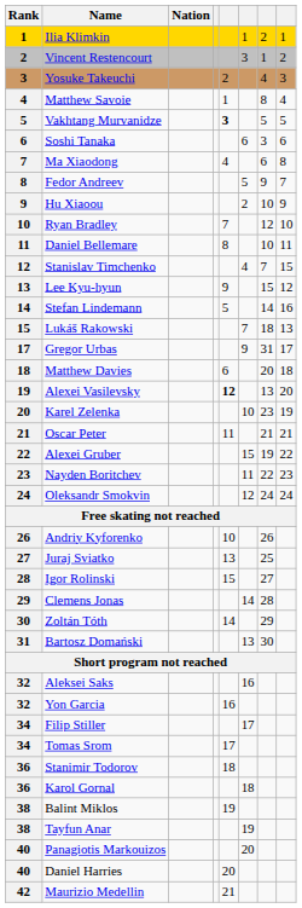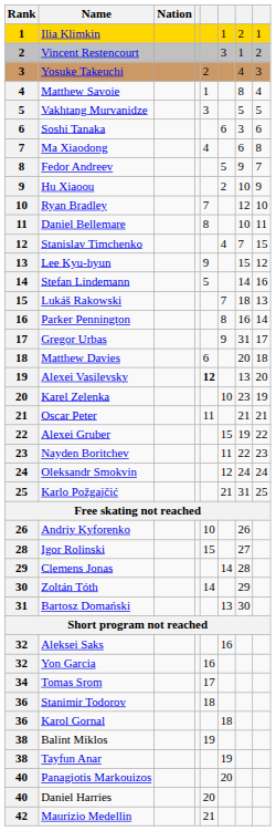 <table class="wikitable sortable">
 <tr>
 <th>Rank</th>
 <th>Name</th>
 <th>Nation</th>
 <th></th>
 <th></th>
 <th></th>
 <th></th>
 <th></th>
 </tr>
 <tr bgcolor=gold>
 <td align=center><strong>1</strong></td>
 <td><a href='#'>Ilia Klimkin</a></td>
 <td></td>
 <td></td>
 <td></td>
 <td>1</td>
 <td>2</td>
 <td>1</td>
 </tr>
 <tr bgcolor=silver>
 <td align=center><strong>2</strong></td>
 <td><a href='#'>Vincent Restencourt</a></td>
 <td></td>
 <td></td>
 <td></td>
 <td>3</td>
 <td>1</td>
 <td>2</td>
 </tr>
 <tr bgcolor=cc9966>
 <td align=center><strong>3</strong></td>
 <td><a href='#'>Yosuke Takeuchi</a></td>
 <td></td>
 <td></td>
 <td>2</td>
 <td></td>
 <td>4</td>
 <td>3</td>
 </tr>
 <tr>
 <th>4</th>
 <td><a href='#'>Matthew Savoie</a></td>
 <td></td>
 <td></td>
 <td>1</td>
 <td></td>
 <td>8</td>
 <td>4</td>
 </tr>
 <tr>
 <th>5</th>
 <td><a href='#'>Vakhtang Murvanidze</a></td>
 <td></td>
 <td></td>
-<td><strong>3</strong></td>
+<td>3</td>
 <td></td>
 <td>5</td>
 <td>5</td>
 </tr>
 <tr>
 <th>6</th>
 <td><a href='#'>Soshi Tanaka</a></td>
 <td></td>
 <td></td>
 <td></td>
 <td>6</td>
 <td>3</td>
 <td>6</td>
 </tr>
 <tr>
 <th>7</th>
 <td><a href='#'>Ma Xiaodong</a></td>
 <td></td>
 <td></td>
 <td>4</td>
 <td></td>
 <td>6</td>
 <td>8</td>
 </tr>
 <tr>
 <th>8</th>
 <td><a href='#'>Fedor Andreev</a></td>
 <td></td>
 <td></td>
 <td></td>
 <td>5</td>
 <td>9</td>
 <td>7</td>
 </tr>
 <tr>
 <th>9</th>
 <td><a href='#'>Hu Xiaoou</a></td>
 <td></td>
 <td></td>
 <td></td>
 <td>2</td>
 <td>10</td>
 <td>9</td>
 </tr>
 <tr>
 <th>10</th>
 <td><a href='#'>Ryan Bradley</a></td>
 <td></td>
 <td></td>
 <td>7</td>
 <td></td>
 <td>12</td>
 <td>10</td>
 </tr>
 <tr>
 <th>11</th>
 <td><a href='#'>Daniel Bellemare</a></td>
 <td></td>
 <td></td>
 <td>8</td>
 <td></td>
 <td>10</td>
 <td>11</td>
 </tr>
 <tr>
 <th>12</th>
 <td><a href='#'>Stanislav Timchenko</a></td>
 <td></td>
 <td></td>
 <td></td>
 <td>4</td>
 <td>7</td>
 <td>15</td>
 </tr>
 <tr>
 <th>13</th>
 <td><a href='#'>Lee Kyu-hyun</a></td>
 <td></td>
 <td></td>
 <td>9</td>
 <td></td>
 <td>15</td>
 <td>12</td>
 </tr>
 <tr>
 <th>14</th>
 <td><a href='#'>Stefan Lindemann</a></td>
 <td></td>
 <td></td>
 <td>5</td>
 <td></td>
 <td>14</td>
 <td>16</td>
 </tr>
 <tr>
 <th>15</th>
 <td><a href='#'>Lukáš Rakowski</a></td>
 <td></td>
 <td></td>
 <td></td>
 <td>7</td>
 <td>18</td>
 <td>13</td>
 </tr>
 <tr>
+<th>16</th>
+<td><a href='#'>Parker Pennington</a></td>
+<td></td>
+<td></td>
+<td></td>
+<td>8</td>
+<td>16</td>
+<td>14</td>
+</tr>
+<tr>
 <th>17</th>
 <td><a href='#'>Gregor Urbas</a></td>
 <td></td>
 <td></td>
 <td></td>
 <td>9</td>
 <td>31</td>
 <td>17</td>
 </tr>
 <tr>
 <th>18</th>
 <td><a href='#'>Matthew Davies</a></td>
 <td></td>
 <td></td>
 <td>6</td>
 <td></td>
 <td>20</td>
 <td>18</td>
 </tr>
 <tr>
 <th>19</th>
 <td><a href='#'>Alexei Vasilevsky</a></td>
 <td></td>
 <td></td>
 <td><strong>12</strong></td>
 <td></td>
 <td>13</td>
 <td>20</td>
 </tr>
 <tr>
 <th>20</th>
 <td><a href='#'>Karel Zelenka</a></td>
 <td></td>
 <td></td>
 <td></td>
 <td>10</td>
 <td>23</td>
 <td>19</td>
 </tr>
 <tr>
 <th>21</th>
 <td><a href='#'>Oscar Peter</a></td>
 <td></td>
 <td></td>
 <td>11</td>
 <td></td>
 <td>21</td>
 <td>21</td>
 </tr>
 <tr>
 <th>22</th>
 <td><a href='#'>Alexei Gruber</a></td>
 <td></td>
 <td></td>
 <td></td>
 <td>15</td>
 <td>19</td>
 <td>22</td>
 </tr>
 <tr>
 <th>23</th>
 <td><a href='#'>Nayden Boritchev</a></td>
 <td></td>
 <td></td>
 <td></td>
 <td>11</td>
 <td>22</td>
 <td>23</td>
 </tr>
 <tr>
 <th>24</th>
 <td><a href='#'>Oleksandr Smokvin</a></td>
 <td></td>
 <td></td>
 <td></td>
 <td>12</td>
 <td>24</td>
 <td>24</td>
 </tr>
 <tr>
+<th>25</th>
+<td><a href='#'>Karlo Požgajčić</a></td>
+<td></td>
+<td></td>
+<td></td>
+<td>21</td>
+<td>31</td>
+<td>25</td>
+</tr>
+<tr>
 <th colspan=8>Free skating not reached</th>
 </tr>
 <tr>
 <th>26</th>
 <td><a href='#'>Andriy Kyforenko</a></td>
 <td></td>
 <td></td>
 <td>10</td>
 <td></td>
 <td>26</td>
-<td></td>
-</tr>
-<tr>
-<th>27</th>
-<td><a href='#'>Juraj Sviatko</a></td>
-<td></td>
-<td></td>
-<td>13</td>
-<td></td>
-<td>25</td>
 <td></td>
 </tr>
 <tr>
 <th>28</th>
 <td><a href='#'>Igor Rolinski</a></td>
 <td></td>
 <td></td>
 <td>15</td>
 <td></td>
 <td>27</td>
 <td></td>
 </tr>
 <tr>
 <th>29</th>
 <td><a href='#'>Clemens Jonas</a></td>
 <td></td>
 <td></td>
 <td></td>
 <td>14</td>
 <td>28</td>
 <td></td>
 </tr>
 <tr>
 <th>30</th>
 <td><a href='#'>Zoltán Tóth</a></td>
 <td></td>
 <td></td>
 <td>14</td>
 <td></td>
 <td>29</td>
 <td></td>
 </tr>
 <tr>
 <th>31</th>
 <td><a href='#'>Bartosz Domański</a></td>
 <td></td>
 <td></td>
 <td></td>
 <td>13</td>
 <td>30</td>
 <td></td>
 </tr>
 <tr>
 <th colspan=8>Short program not reached</th>
 </tr>
 <tr>
 <th>32</th>
 <td><a href='#'>Aleksei Saks</a></td>
 <td></td>
 <td></td>
 <td></td>
 <td>16</td>
 <td></td>
 <td></td>
 </tr>
 <tr>
 <th>32</th>
 <td><a href='#'>Yon Garcia</a></td>
 <td></td>
 <td></td>
 <td>16</td>
 <td></td>
-<td></td>
-<td></td>
-</tr>
-<tr>
-<th>34</th>
-<td><a href='#'>Filip Stiller</a></td>
-<td></td>
-<td></td>
-<td></td>
-<td>17</td>
 <td></td>
 <td></td>
 </tr>
 <tr>
 <th>34</th>
 <td><a href='#'>Tomas Srom</a></td>
 <td></td>
 <td></td>
 <td>17</td>
 <td></td>
 <td></td>
 <td></td>
 </tr>
 <tr>
 <th>36</th>
 <td><a href='#'>Stanimir Todorov</a></td>
 <td></td>
 <td></td>
 <td>18</td>
 <td></td>
 <td></td>
 <td></td>
 </tr>
 <tr>
 <th>36</th>
 <td><a href='#'>Karol Gornal</a></td>
 <td></td>
 <td></td>
 <td></td>
 <td>18</td>
 <td></td>
 <td></td>
 </tr>
 <tr>
 <th>38</th>
 <td>Balint Miklos</td>
 <td></td>
 <td></td>
 <td>19</td>
 <td></td>
 <td></td>
 <td></td>
 </tr>
 <tr>
 <th>38</th>
 <td><a href='#'>Tayfun Anar</a></td>
 <td></td>
 <td></td>
 <td></td>
 <td>19</td>
 <td></td>
 <td></td>
 </tr>
 <tr>
 <th>40</th>
 <td><a href='#'>Panagiotis Markouizos</a></td>
 <td></td>
 <td></td>
 <td></td>
 <td>20</td>
 <td></td>
 <td></td>
 </tr>
 <tr>
 <th>40</th>
 <td>Daniel Harries</td>
 <td></td>
 <td></td>
 <td>20</td>
 <td></td>
 <td></td>
 <td></td>
 </tr>
 <tr>
 <th>42</th>
 <td><a href='#'>Maurizio Medellin</a></td>
 <td></td>
 <td></td>
 <td>21</td>
 <td></td>
 <td></td>
 <td></td>
 </tr>
 </table>
